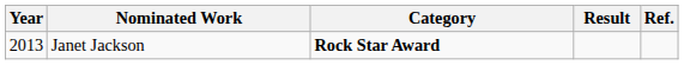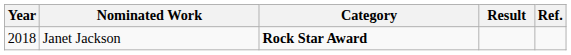 <table class="wikitable" width="50%">
 <tr>
 <th width="5%">Year</th>
 <th width="40%">Nominated Work</th>
 <th width="40%">Category</th>
 <th width="10%">Result</th>
 <th width="5%">Ref.</th>
 </tr>
 <tr>
-<td>2013</td>
+<td>2018</td>
 <td>Janet Jackson</td>
 <td><strong>Rock Star Award</strong></td>
 <td></td>
 <td></td>
 </tr>
 </table>
